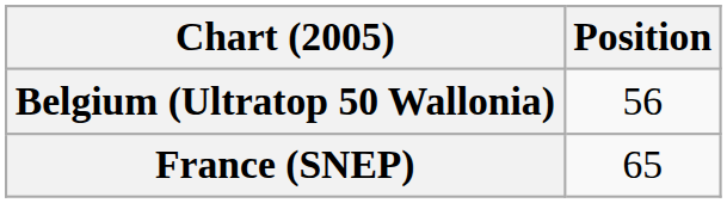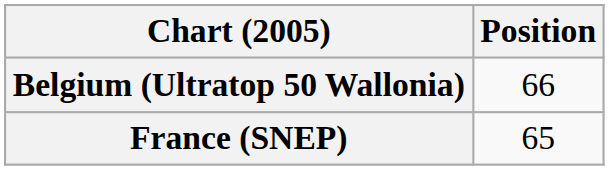 <table class="wikitable plainrowheaders" style="text-align:center">
 <tr>
 <th>Chart (2005)</th>
 <th>Position</th>
 </tr>
 <tr>
 <th scope="row">Belgium (Ultratop 50 Wallonia)</th>
-<td>56</td>
+<td>66</td>
 </tr>
 <tr>
 <th scope="row">France (SNEP)</th>
 <td>65</td>
 </tr>
 </table>
